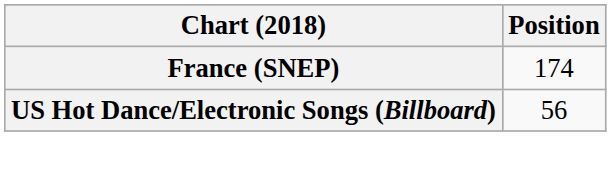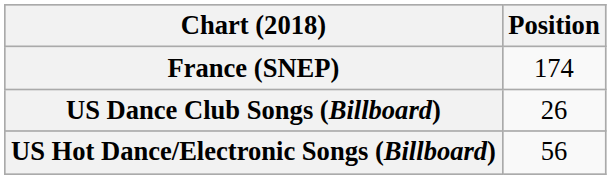 <table class="wikitable sortable plainrowheaders" style="text-align:center">
 <tr>
 <th scope="col">Chart (2018)</th>
 <th scope="col">Position</th>
 </tr>
 <tr>
 <th scope="row">France (SNEP)</th>
 <td>174</td>
 </tr>
 <tr>
+<th scope="row">US Dance Club Songs (<em>Billboard</em>)</th>
+<td>26</td>
+</tr>
+<tr>
 <th scope="row">US Hot Dance/Electronic Songs (<em>Billboard</em>)</th>
 <td>56</td>
 </tr>
 </table>
